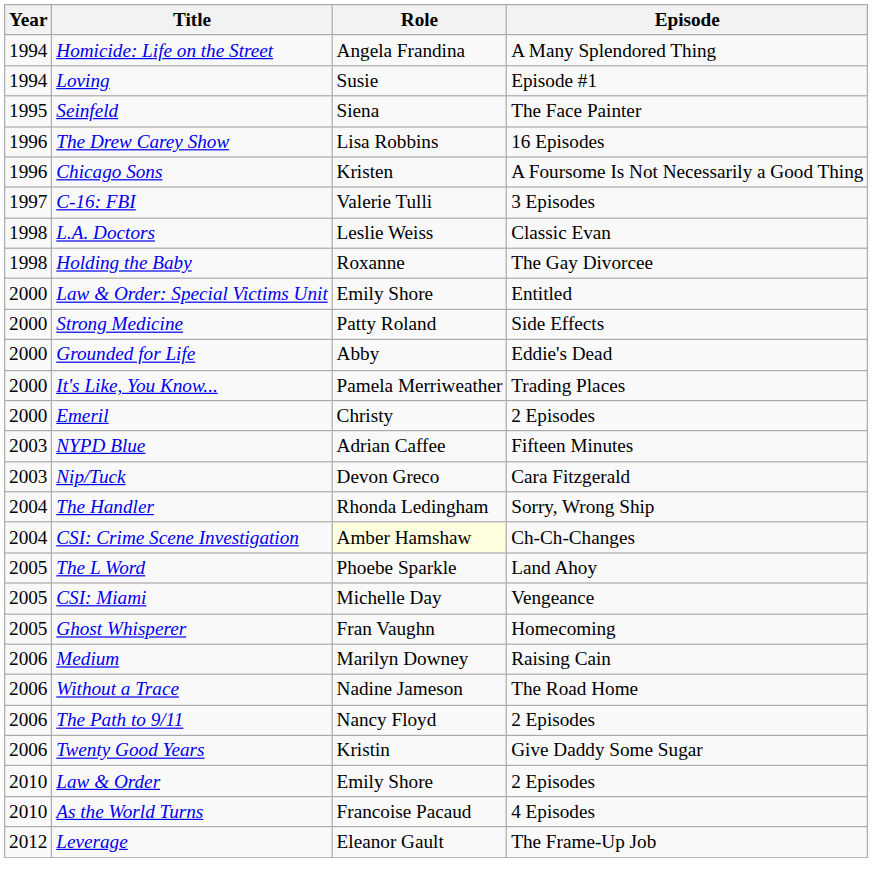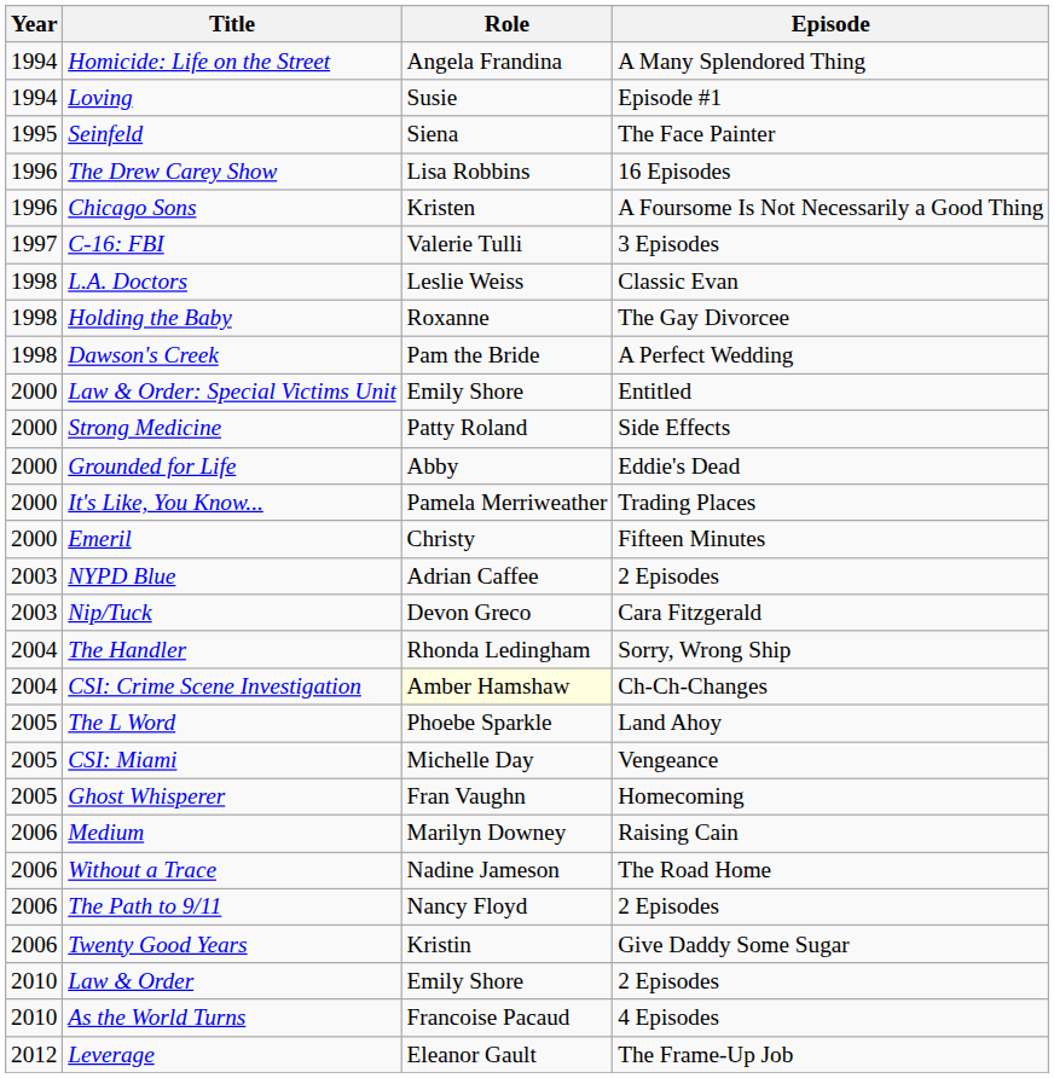 <table class="wikitable">
 <tr>
 <th>Year</th>
 <th>Title</th>
 <th>Role</th>
 <th>Episode</th>
 </tr>
 <tr>
 <td>1994</td>
 <td><em><a href='#'>Homicide: Life on the Street</a></em></td>
 <td>Angela Frandina</td>
 <td>A Many Splendored Thing</td>
 </tr>
 <tr>
 <td>1994</td>
 <td><em><a href='#'>Loving</a></em></td>
 <td>Susie</td>
 <td>Episode #1</td>
 </tr>
 <tr>
 <td>1995</td>
 <td><em><a href='#'>Seinfeld</a></em></td>
 <td>Siena</td>
 <td>The Face Painter</td>
 </tr>
 <tr>
 <td>1996</td>
 <td><em><a href='#'>The Drew Carey Show</a></em></td>
 <td>Lisa Robbins</td>
 <td>16 Episodes</td>
 </tr>
 <tr>
 <td>1996</td>
 <td><em><a href='#'>Chicago Sons</a></em></td>
 <td>Kristen</td>
 <td>A Foursome Is Not Necessarily a Good Thing</td>
 </tr>
 <tr>
 <td>1997</td>
 <td><em><a href='#'>C-16: FBI</a></em></td>
 <td>Valerie Tulli</td>
 <td>3 Episodes</td>
 </tr>
 <tr>
 <td>1998</td>
 <td><em><a href='#'>L.A. Doctors</a></em></td>
 <td>Leslie Weiss</td>
 <td>Classic Evan</td>
 </tr>
 <tr>
 <td>1998</td>
 <td><em><a href='#'>Holding the Baby</a></em></td>
 <td>Roxanne</td>
 <td>The Gay Divorcee</td>
 </tr>
 <tr>
+<td>1998</td>
+<td><em><a href='#'>Dawson's Creek</a></em></td>
+<td>Pam the Bride</td>
+<td>A Perfect Wedding</td>
+</tr>
+<tr>
 <td>2000</td>
 <td><em><a href='#'>Law & Order: Special Victims Unit</a></em></td>
 <td>Emily Shore</td>
 <td>Entitled</td>
 </tr>
 <tr>
 <td>2000</td>
 <td><em><a href='#'>Strong Medicine</a></em></td>
 <td>Patty Roland</td>
 <td>Side Effects</td>
 </tr>
 <tr>
 <td>2000</td>
 <td><em><a href='#'>Grounded for Life</a></em></td>
 <td>Abby</td>
 <td>Eddie's Dead</td>
 </tr>
 <tr>
 <td>2000</td>
 <td><em><a href='#'>It's Like, You Know...</a></em></td>
 <td>Pamela Merriweather</td>
 <td>Trading Places</td>
 </tr>
 <tr>
 <td>2000</td>
 <td><em><a href='#'>Emeril</a></em></td>
 <td>Christy</td>
-<td>2 Episodes</td>
+<td>Fifteen Minutes</td>
 </tr>
 <tr>
 <td>2003</td>
 <td><em><a href='#'>NYPD Blue</a></em></td>
 <td>Adrian Caffee</td>
-<td>Fifteen Minutes</td>
+<td>2 Episodes</td>
 </tr>
 <tr>
 <td>2003</td>
 <td><em><a href='#'>Nip/Tuck</a></em></td>
 <td>Devon Greco</td>
 <td>Cara Fitzgerald</td>
 </tr>
 <tr>
 <td>2004</td>
 <td><em><a href='#'>The Handler</a></em></td>
 <td>Rhonda Ledingham</td>
 <td>Sorry, Wrong Ship</td>
 </tr>
 <tr>
 <td>2004</td>
 <td><em><a href='#'>CSI: Crime Scene Investigation</a></em></td>
 <td style="background: lightyellow;">Amber Hamshaw</td>
 <td>Ch-Ch-Changes</td>
 </tr>
 <tr>
 <td>2005</td>
 <td><em><a href='#'>The L Word </a></em></td>
 <td>Phoebe Sparkle</td>
 <td>Land Ahoy</td>
 </tr>
 <tr>
 <td>2005</td>
 <td><em><a href='#'>CSI: Miami </a></em></td>
 <td>Michelle Day</td>
 <td>Vengeance</td>
 </tr>
 <tr>
 <td>2005</td>
 <td><em><a href='#'>Ghost Whisperer</a></em></td>
 <td>Fran Vaughn</td>
 <td>Homecoming</td>
 </tr>
 <tr>
 <td>2006</td>
 <td><em><a href='#'>Medium</a></em></td>
 <td>Marilyn Downey</td>
 <td>Raising Cain</td>
 </tr>
 <tr>
 <td>2006</td>
 <td><em><a href='#'>Without a Trace</a></em></td>
 <td>Nadine Jameson</td>
 <td>The Road Home</td>
 </tr>
 <tr>
 <td>2006</td>
 <td><em><a href='#'>The Path to 9/11</a></em></td>
 <td>Nancy Floyd</td>
 <td>2 Episodes</td>
 </tr>
 <tr>
 <td>2006</td>
 <td><em><a href='#'>Twenty Good Years</a></em></td>
 <td>Kristin</td>
 <td>Give Daddy Some Sugar</td>
 </tr>
 <tr>
 <td>2010</td>
 <td><em><a href='#'>Law & Order</a></em></td>
 <td>Emily Shore</td>
 <td>2 Episodes</td>
 </tr>
 <tr>
 <td>2010</td>
 <td><em><a href='#'>As the World Turns</a></em></td>
 <td>Francoise Pacaud</td>
 <td>4 Episodes</td>
 </tr>
 <tr>
 <td>2012</td>
 <td><em><a href='#'>Leverage</a></em></td>
 <td>Eleanor Gault</td>
 <td>The Frame-Up Job</td>
 </tr>
 </table>
